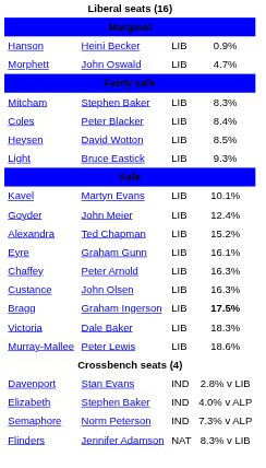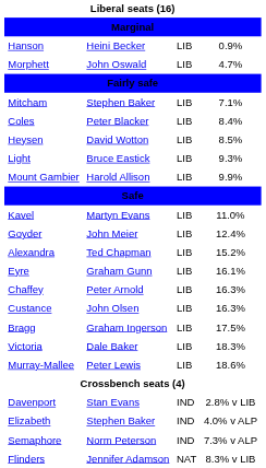 <table class="toccolours" align="left" cellpadding="5" cellspacing="0" style="margin-right: .5em; margin-top: .4em;font-size: 90%;">
 <tr>
 <td COLSPAN=4 align="center"><strong>Liberal seats (16)</strong></td>
 </tr>
 <tr>
 <td colspan="4"  style="text-align:center; background:blue;"><span><strong>Marginal</strong></span></td>
 </tr>
 <tr>
 <td align="left"><a href='#'>Hanson</a></td>
 <td align="left"><a href='#'>Heini Becker</a></td>
 <td align="left">LIB</td>
 <td align="center">0.9%</td>
 </tr>
 <tr>
 <td align="left"><a href='#'>Morphett</a></td>
 <td align="left"><a href='#'>John Oswald</a></td>
 <td align="left">LIB</td>
 <td align="center">4.7%</td>
 </tr>
 <tr>
 <td colspan="4"  style="text-align:center; background:blue;"><span><strong>Fairly safe</strong></span></td>
 </tr>
 <tr>
 <td align="left"><a href='#'>Mitcham</a></td>
 <td align="left"><a href='#'>Stephen Baker</a></td>
 <td align="left">LIB</td>
-<td align="center">8.3%</td>
+<td align="center">7.1%</td>
 </tr>
 <tr>
 <td align="left"><a href='#'>Coles</a></td>
 <td align="left"><a href='#'>Peter Blacker</a></td>
 <td align="left">LIB</td>
 <td align="center">8.4%</td>
 </tr>
 <tr>
 <td align="left"><a href='#'>Heysen</a></td>
 <td align="left"><a href='#'>David Wotton</a></td>
 <td align="left">LIB</td>
 <td align="center">8.5%</td>
 </tr>
 <tr>
 <td align="left"><a href='#'>Light</a></td>
 <td align="left"><a href='#'>Bruce Eastick</a></td>
 <td align="left">LIB</td>
 <td align="center">9.3%</td>
 </tr>
 <tr>
+<td align="left"><a href='#'>Mount Gambier</a></td>
+<td align="left"><a href='#'>Harold Allison</a></td>
+<td align="left">LIB</td>
+<td align="center">9.9%</td>
+</tr>
+<tr>
 <td colspan="4"  style="text-align:center; background:blue;"><span><strong>Safe</strong></span></td>
 </tr>
 <tr>
 <td align="left"><a href='#'>Kavel</a></td>
 <td align="left"><a href='#'>Martyn Evans</a></td>
 <td align="left">LIB</td>
-<td align="center">10.1%</td>
+<td align="center">11.0%</td>
 </tr>
 <tr>
 <td align="left"><a href='#'>Goyder</a></td>
 <td align="left"><a href='#'>John Meier</a></td>
 <td align="left">LIB</td>
 <td align="center">12.4%</td>
 </tr>
 <tr>
 <td align="left"><a href='#'>Alexandra</a></td>
 <td align="left"><a href='#'>Ted Chapman</a></td>
 <td align="left">LIB</td>
 <td align="center">15.2%</td>
 </tr>
 <tr>
 <td align="left"><a href='#'>Eyre</a></td>
 <td align="left"><a href='#'>Graham Gunn</a></td>
 <td align="left">LIB</td>
 <td align="center">16.1%</td>
 </tr>
 <tr>
 <td align="left"><a href='#'>Chaffey</a></td>
 <td align="left"><a href='#'>Peter Arnold</a></td>
 <td align="left">LIB</td>
 <td align="center">16.3%</td>
 </tr>
 <tr>
 <td align="left"><a href='#'>Custance</a></td>
 <td align="left"><a href='#'>John Olsen</a></td>
 <td align="left">LIB</td>
 <td align="center">16.3%</td>
 </tr>
 <tr>
 <td align="left"><a href='#'>Bragg</a></td>
 <td align="left"><a href='#'>Graham Ingerson</a></td>
 <td align="left">LIB</td>
-<td align="center"><strong>17.5%</strong></td>
+<td align="center">17.5%</td>
 </tr>
 <tr>
 <td align="left"><a href='#'>Victoria</a></td>
 <td align="left"><a href='#'>Dale Baker</a></td>
 <td align="left">LIB</td>
 <td align="center">18.3%</td>
 </tr>
 <tr>
 <td align="left"><a href='#'>Murray-Mallee</a></td>
 <td align="left"><a href='#'>Peter Lewis</a></td>
 <td align="left">LIB</td>
 <td align="center">18.6%</td>
 </tr>
 <tr>
 <td COLSPAN=4 align="center"><strong>Crossbench seats (4)</strong></td>
 </tr>
 <tr>
 <td align="left"><a href='#'>Davenport</a></td>
 <td align="left"><a href='#'>Stan Evans</a></td>
 <td align="left">IND</td>
 <td align="center">2.8% v LIB</td>
 </tr>
 <tr>
 <td align="left"><a href='#'>Elizabeth</a></td>
 <td align="left"><a href='#'>Stephen Baker</a></td>
 <td align="left">IND</td>
 <td align="center">4.0% v ALP</td>
 </tr>
 <tr>
 <td align="left"><a href='#'>Semaphore</a></td>
 <td align="left"><a href='#'>Norm Peterson</a></td>
 <td align="left">IND</td>
 <td align="center">7.3% v ALP</td>
 </tr>
 <tr>
 <td align="left"><a href='#'>Flinders</a></td>
 <td align="left"><a href='#'>Jennifer Adamson</a></td>
 <td align="left">NAT</td>
 <td align="center">8.3% v LIB</td>
 </tr>
 <tr>
 </tr>
 </table>
